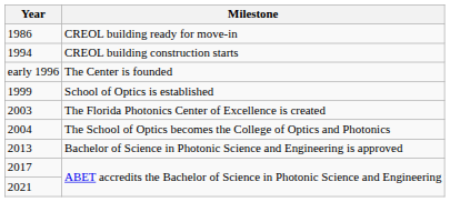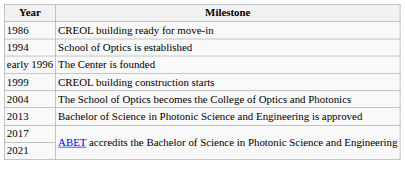 <table class="wikitable plainrowheaders">
 <tr>
 <th scope="col">Year</th>
 <th scope="col">Milestone</th>
 </tr>
 <tr>
 <td>1986</td>
 <td>CREOL building ready for move-in</td>
 </tr>
 <tr>
 <td>1994</td>
-<td>CREOL building construction starts</td>
+<td>School of Optics is established</td>
 </tr>
 <tr>
 <td data-sort-value=1996>early 1996</td>
 <td>The Center is founded</td>
 </tr>
 <tr>
 <td>1999</td>
-<td>School of Optics is established</td>
-</tr>
-<tr>
-<td>2003</td>
-<td>The Florida Photonics Center of Excellence is created</td>
+<td>CREOL building construction starts</td>
 </tr>
 <tr>
 <td>2004</td>
 <td>The School of Optics becomes the College of Optics and Photonics</td>
 </tr>
 <tr>
 <td>2013</td>
 <td>Bachelor of Science in Photonic Science and Engineering is approved</td>
 </tr>
 <tr>
 <td>2017</td>
 <td rowspan=2><a href='#'>ABET</a> accredits the Bachelor of Science in Photonic Science and Engineering</td>
 </tr>
 <tr>
 <td>2021</td>
 </tr>
 </table>
